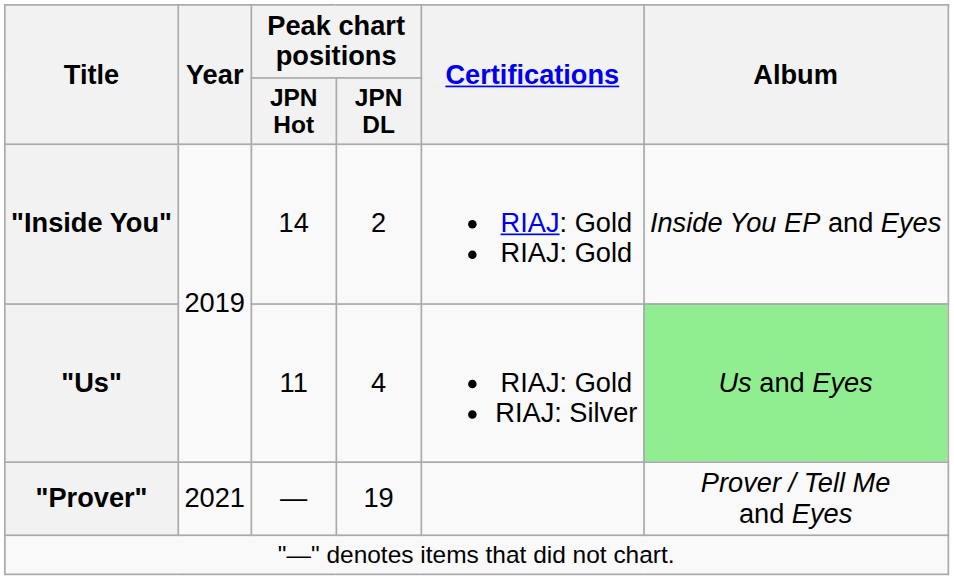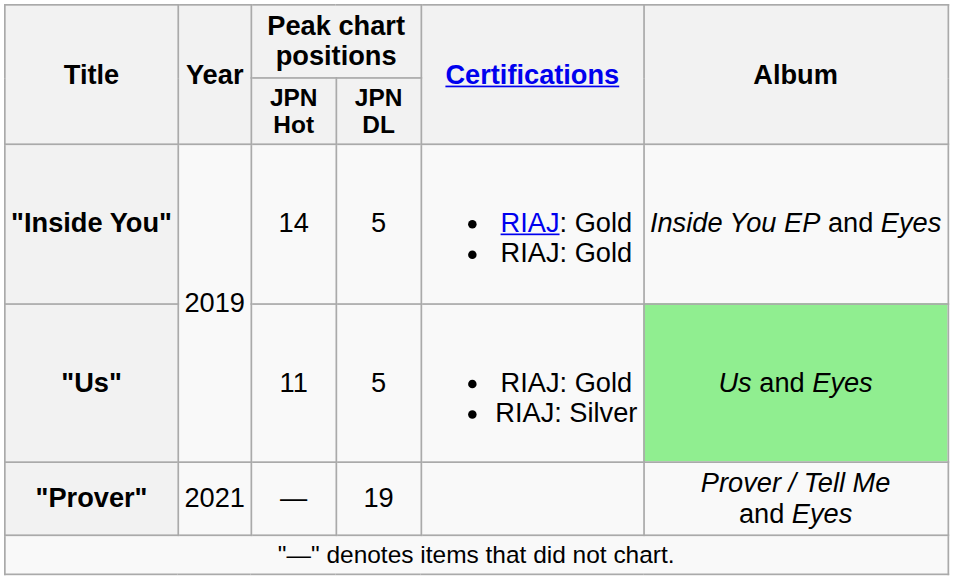 <table class="wikitable plainrowheaders" style="text-align:center;">
 <tr>
 <th rowspan="2" scope="col">Title</th>
 <th rowspan="2" scope="col">Year</th>
 <th colspan="2">Peak chart positions</th>
 <th rowspan="2" scope="col"><a href='#'>Certifications</a></th>
 <th rowspan="2" scope="col">Album</th>
 </tr>
 <tr>
 <th style="width:3em;font-size:90%">JPN<br>Hot<br></th>
 <th style="width:3em;font-size:90%">JPN<br>DL<br></th>
 </tr>
 <tr>
 <th scope="row">"Inside You"</th>
 <td rowspan="2">2019</td>
 <td>14</td>
-<td>2</td>
+<td>5</td>
 <td><br><ul><li><a href='#'>RIAJ</a>: Gold </li><li>RIAJ: Gold </li></ul></td>
 <td><em>Inside You EP</em> and <em>Eyes</em></td>
 </tr>
 <tr>
 <th scope="row">"Us"</th>
 <td>11</td>
-<td>4</td>
+<td>5</td>
 <td><br><ul><li>RIAJ: Gold </li><li>RIAJ: Silver </li></ul></td>
 <td style="background: lightgreen;"><em>Us</em> and <em>Eyes</em></td>
 </tr>
 <tr>
 <th scope="row">"Prover"</th>
 <td>2021</td>
 <td>—</td>
 <td>19</td>
 <td></td>
 <td><em>Prover / Tell Me</em><br>and <em>Eyes</em></td>
 </tr>
 <tr>
 <td colspan="6" align="center" style="font-size:90%;">"—" denotes items that did not chart.</td>
 </tr>
 </table>
